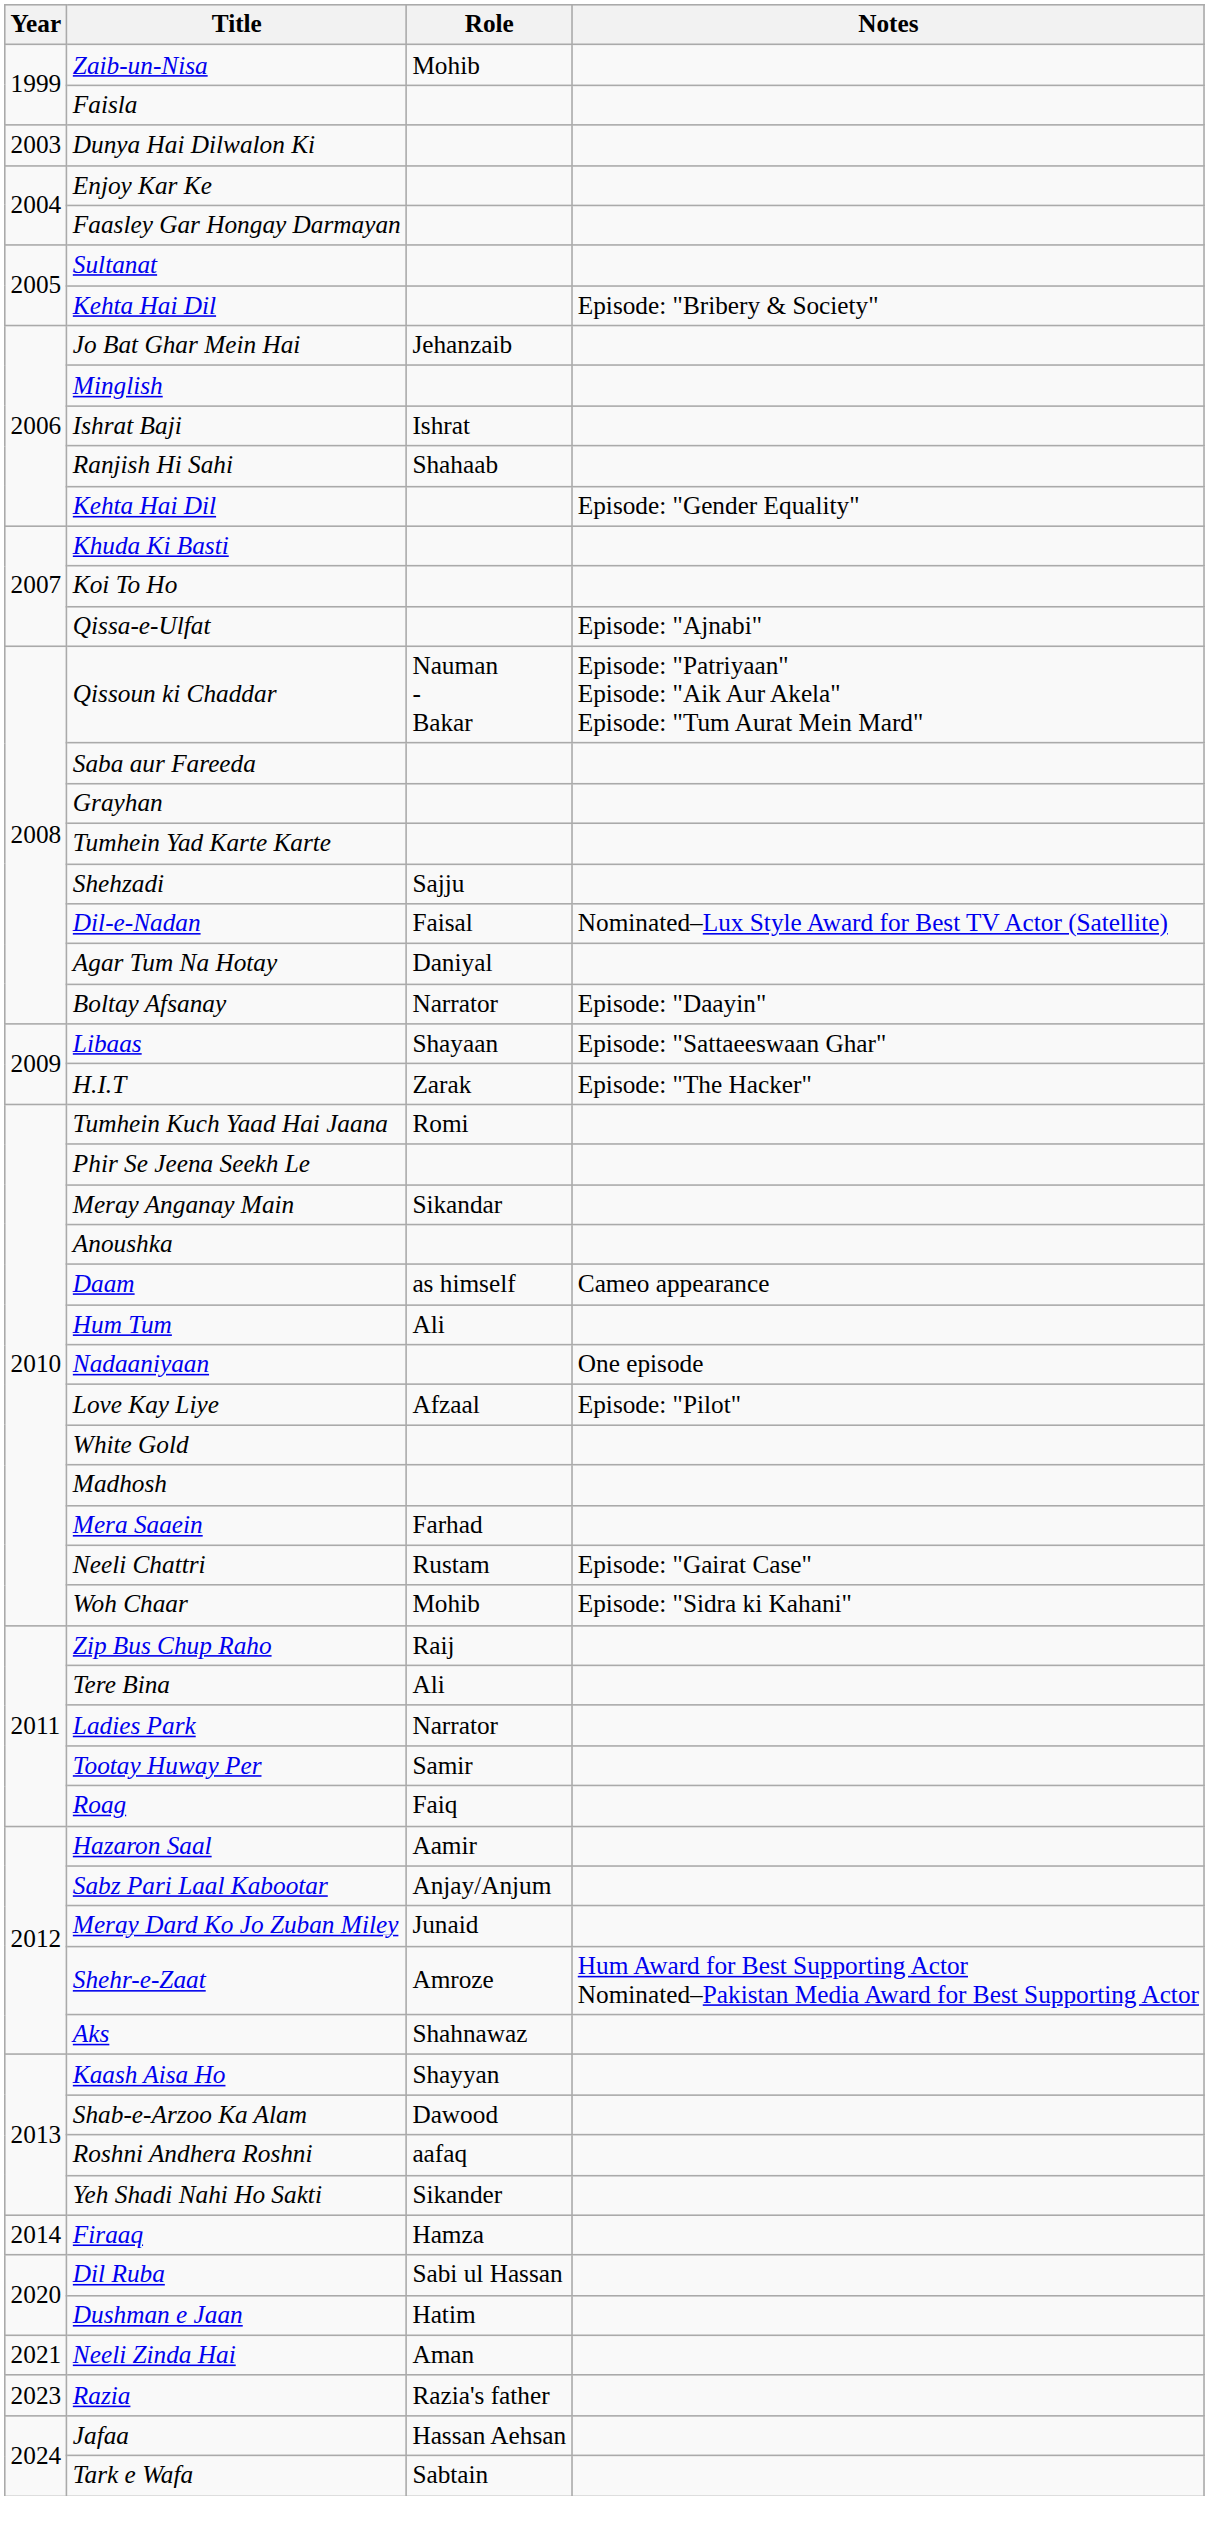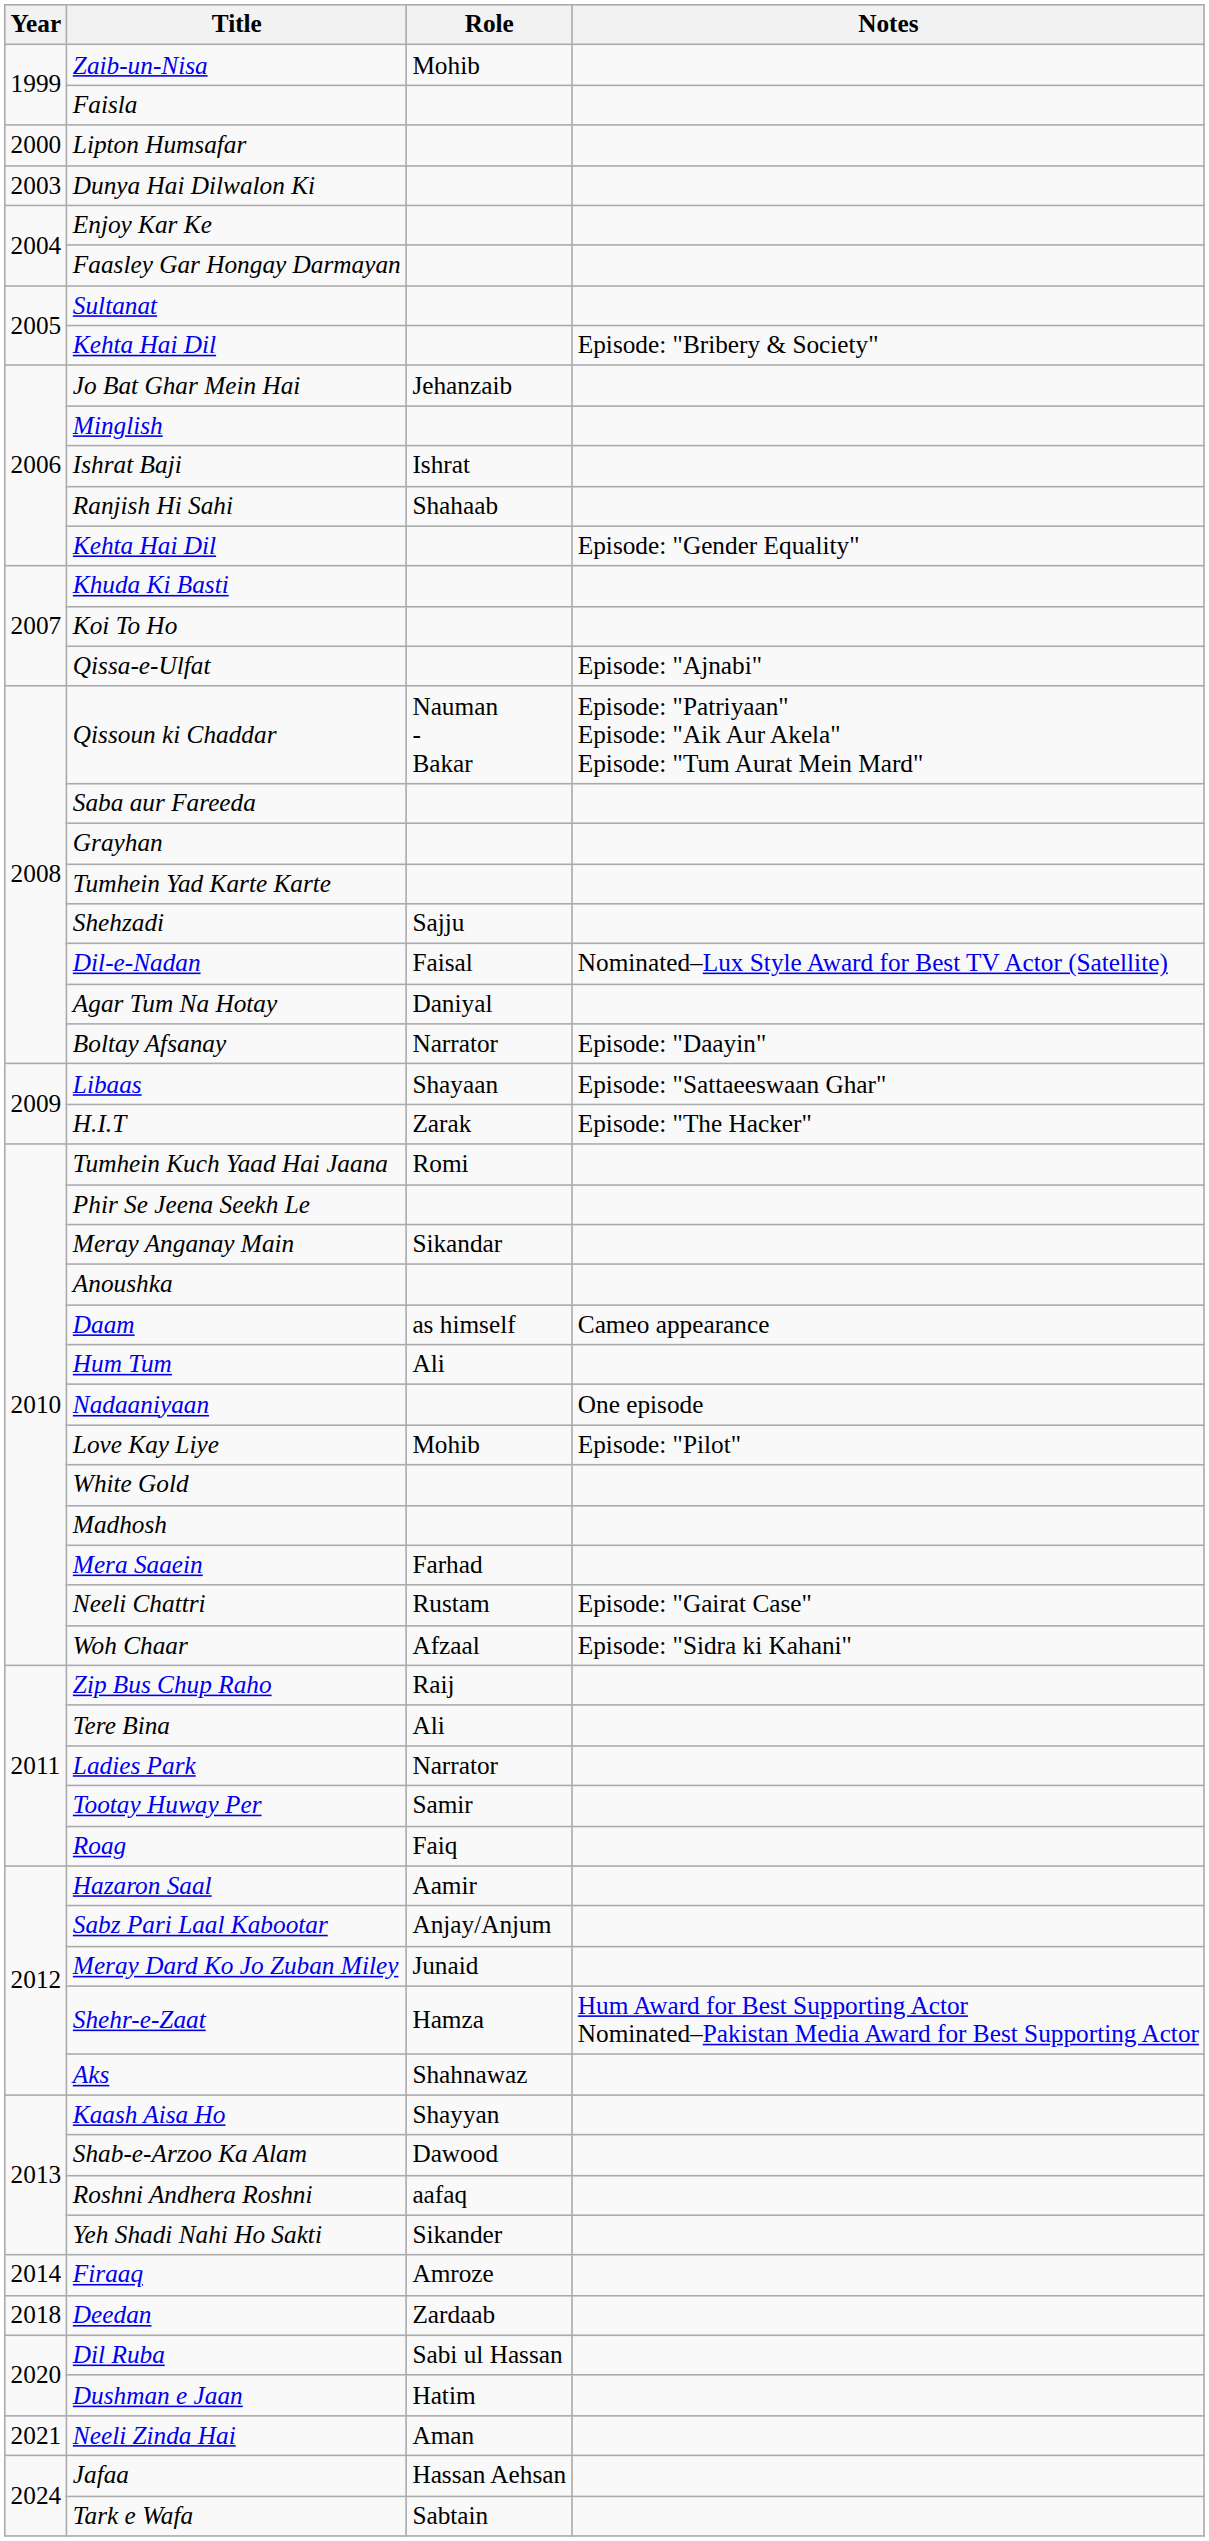 <table class="wikitable">
 <tr>
 <th>Year</th>
 <th>Title</th>
 <th>Role</th>
 <th>Notes</th>
 </tr>
 <tr>
 <td rowspan="2">1999</td>
 <td><em><a href='#'>Zaib-un-Nisa</a></em></td>
 <td>Mohib</td>
 <td></td>
 </tr>
 <tr>
 <td><em>Faisla</em></td>
+<td></td>
+<td></td>
+</tr>
+<tr>
+<td>2000</td>
+<td><em>Lipton Humsafar</em></td>
 <td></td>
 <td></td>
 </tr>
 <tr>
 <td>2003</td>
 <td><em>Dunya Hai Dilwalon Ki</em></td>
 <td></td>
 <td></td>
 </tr>
 <tr>
 <td rowspan="2">2004</td>
 <td><em>Enjoy Kar Ke</em></td>
 <td></td>
 <td></td>
 </tr>
 <tr>
 <td><em>Faasley Gar Hongay Darmayan</em></td>
 <td></td>
 <td></td>
 </tr>
 <tr>
 <td rowspan="2">2005</td>
 <td><em><a href='#'>Sultanat</a></em></td>
 <td></td>
 <td></td>
 </tr>
 <tr>
 <td><em><a href='#'>Kehta Hai Dil</a></em></td>
 <td></td>
 <td>Episode: "Bribery & Society"</td>
 </tr>
 <tr>
 <td rowspan="5">2006</td>
 <td><em>Jo Bat Ghar Mein Hai</em></td>
 <td>Jehanzaib</td>
 <td></td>
 </tr>
 <tr>
 <td><em><a href='#'>Minglish</a></em></td>
 <td></td>
 <td></td>
 </tr>
 <tr>
 <td><em>Ishrat Baji</em></td>
 <td>Ishrat</td>
 <td></td>
 </tr>
 <tr>
 <td><em>Ranjish Hi Sahi</em></td>
 <td>Shahaab</td>
 <td></td>
 </tr>
 <tr>
 <td><em><a href='#'>Kehta Hai Dil</a></em></td>
 <td></td>
 <td>Episode: "Gender Equality"</td>
 </tr>
 <tr>
 <td rowspan="3">2007</td>
 <td><em><a href='#'>Khuda Ki Basti</a></em></td>
 <td></td>
 <td></td>
 </tr>
 <tr>
 <td><em>Koi To Ho</em></td>
 <td></td>
 <td></td>
 </tr>
 <tr>
 <td><em>Qissa-e-Ulfat</em></td>
 <td></td>
 <td>Episode: "Ajnabi"</td>
 </tr>
 <tr>
 <td rowspan="8">2008</td>
 <td><em>Qissoun ki Chaddar</em></td>
 <td>Nauman<br>-<br>Bakar</td>
 <td>Episode: "Patriyaan"<br> Episode: "Aik Aur Akela"<br> Episode: "Tum Aurat Mein Mard"</td>
 </tr>
 <tr>
 <td><em>Saba aur Fareeda</em></td>
 <td></td>
 <td></td>
 </tr>
 <tr>
 <td><em>Grayhan</em></td>
 <td></td>
 <td></td>
 </tr>
 <tr>
 <td><em>Tumhein Yad Karte Karte</em></td>
 <td></td>
 <td></td>
 </tr>
 <tr>
 <td><em>Shehzadi</em></td>
 <td>Sajju</td>
 <td></td>
 </tr>
 <tr>
 <td><em><a href='#'>Dil-e-Nadan</a></em></td>
 <td>Faisal</td>
 <td>Nominated–<a href='#'>Lux Style Award for Best TV Actor (Satellite)</a></td>
 </tr>
 <tr>
 <td><em>Agar Tum Na Hotay</em></td>
 <td>Daniyal</td>
 <td></td>
 </tr>
 <tr>
 <td><em>Boltay Afsanay</em></td>
 <td>Narrator</td>
 <td>Episode: "Daayin"</td>
 </tr>
 <tr>
 <td rowspan="2">2009</td>
 <td><em><a href='#'>Libaas</a></em></td>
 <td>Shayaan</td>
 <td>Episode: "Sattaeeswaan Ghar"</td>
 </tr>
 <tr>
 <td><em>H.I.T</em></td>
 <td>Zarak</td>
 <td>Episode: "The Hacker"</td>
 </tr>
 <tr>
 <td rowspan="13">2010</td>
 <td><em>Tumhein Kuch Yaad Hai Jaana</em></td>
 <td>Romi</td>
 <td></td>
 </tr>
 <tr>
 <td><em>Phir Se Jeena Seekh Le</em></td>
 <td></td>
 <td></td>
 </tr>
 <tr>
 <td><em>Meray Anganay Main</em></td>
 <td>Sikandar</td>
 <td></td>
 </tr>
 <tr>
 <td><em>Anoushka</em></td>
 <td></td>
 <td></td>
 </tr>
 <tr>
 <td><em><a href='#'>Daam</a></em></td>
 <td>as himself</td>
 <td>Cameo appearance</td>
 </tr>
 <tr>
 <td><em><a href='#'>Hum Tum</a></em></td>
 <td>Ali</td>
 <td></td>
 </tr>
 <tr>
 <td><em><a href='#'>Nadaaniyaan</a></em></td>
 <td></td>
 <td>One episode</td>
 </tr>
 <tr>
 <td><em>Love Kay Liye</em></td>
-<td>Afzaal</td>
+<td>Mohib</td>
 <td>Episode: "Pilot"</td>
 </tr>
 <tr>
 <td><em>White Gold</em></td>
 <td></td>
 <td></td>
 </tr>
 <tr>
 <td><em>Madhosh</em></td>
 <td></td>
 <td></td>
 </tr>
 <tr>
 <td><em><a href='#'>Mera Saaein</a></em></td>
 <td>Farhad</td>
 <td></td>
 </tr>
 <tr>
 <td><em>Neeli Chattri</em></td>
 <td>Rustam</td>
 <td>Episode: "Gairat Case"</td>
 </tr>
 <tr>
 <td><em>Woh Chaar</em></td>
-<td>Mohib</td>
+<td>Afzaal</td>
 <td>Episode: "Sidra ki Kahani"</td>
 </tr>
 <tr>
 <td rowspan="5">2011</td>
 <td><em><a href='#'>Zip Bus Chup Raho</a></em></td>
 <td>Raij</td>
 <td></td>
 </tr>
 <tr>
 <td><em>Tere Bina</em></td>
 <td>Ali</td>
 <td></td>
 </tr>
 <tr>
 <td><em><a href='#'>Ladies Park</a></em></td>
 <td>Narrator</td>
 <td></td>
 </tr>
 <tr>
 <td><em><a href='#'>Tootay Huway Per</a></em></td>
 <td>Samir</td>
 <td></td>
 </tr>
 <tr>
 <td><em><a href='#'>Roag</a></em></td>
 <td>Faiq</td>
 <td></td>
 </tr>
 <tr>
 <td rowspan="5">2012</td>
 <td><em><a href='#'>Hazaron Saal</a></em></td>
 <td>Aamir</td>
 <td></td>
 </tr>
 <tr>
 <td><em><a href='#'>Sabz Pari Laal Kabootar</a></em></td>
 <td>Anjay/Anjum</td>
 <td></td>
 </tr>
 <tr>
 <td><em><a href='#'>Meray Dard Ko Jo Zuban Miley</a></em></td>
 <td>Junaid</td>
 <td></td>
 </tr>
 <tr>
 <td><em><a href='#'>Shehr-e-Zaat</a></em></td>
-<td>Amroze</td>
+<td>Hamza</td>
 <td><a href='#'>Hum Award for Best Supporting Actor</a><br>Nominated–<a href='#'>Pakistan Media Award for Best Supporting Actor</a></td>
 </tr>
 <tr>
 <td><em><a href='#'>Aks</a></em></td>
 <td>Shahnawaz</td>
 <td></td>
 </tr>
 <tr>
 <td rowspan="4">2013</td>
 <td><em><a href='#'>Kaash Aisa Ho</a></em></td>
 <td>Shayyan</td>
 <td></td>
 </tr>
 <tr>
 <td><em>Shab-e-Arzoo Ka Alam</em></td>
 <td>Dawood</td>
 <td></td>
 </tr>
 <tr>
 <td><em>Roshni Andhera Roshni</em></td>
 <td>aafaq</td>
 <td></td>
 </tr>
 <tr>
 <td><em>Yeh Shadi Nahi Ho Sakti</em></td>
 <td>Sikander</td>
 <td></td>
 </tr>
 <tr>
 <td>2014</td>
 <td><em><a href='#'>Firaaq</a></em></td>
-<td>Hamza</td>
+<td>Amroze</td>
+<td></td>
+</tr>
+<tr>
+<td>2018</td>
+<td><em><a href='#'>Deedan</a></em></td>
+<td>Zardaab</td>
 <td></td>
 </tr>
 <tr>
 <td rowspan="2">2020</td>
 <td><em><a href='#'>Dil Ruba</a></em></td>
 <td>Sabi ul Hassan</td>
 <td></td>
 </tr>
 <tr>
 <td><em><a href='#'>Dushman e Jaan</a></em></td>
 <td>Hatim</td>
 <td></td>
 </tr>
 <tr>
 <td>2021</td>
 <td><em><a href='#'>Neeli Zinda Hai</a></em></td>
 <td>Aman</td>
 <td></td>
 </tr>
 <tr>
-<td>2023</td>
-<td><em><a href='#'>Razia</a></em></td>
-<td>Razia's father</td>
-<td></td>
-</tr>
-<tr>
 <td rowspan="2">2024</td>
 <td><em>Jafaa</em></td>
 <td>Hassan Aehsan</td>
 <td></td>
 </tr>
 <tr>
 <td><em>Tark e Wafa</em></td>
 <td>Sabtain</td>
 <td></td>
 </tr>
 </table>
